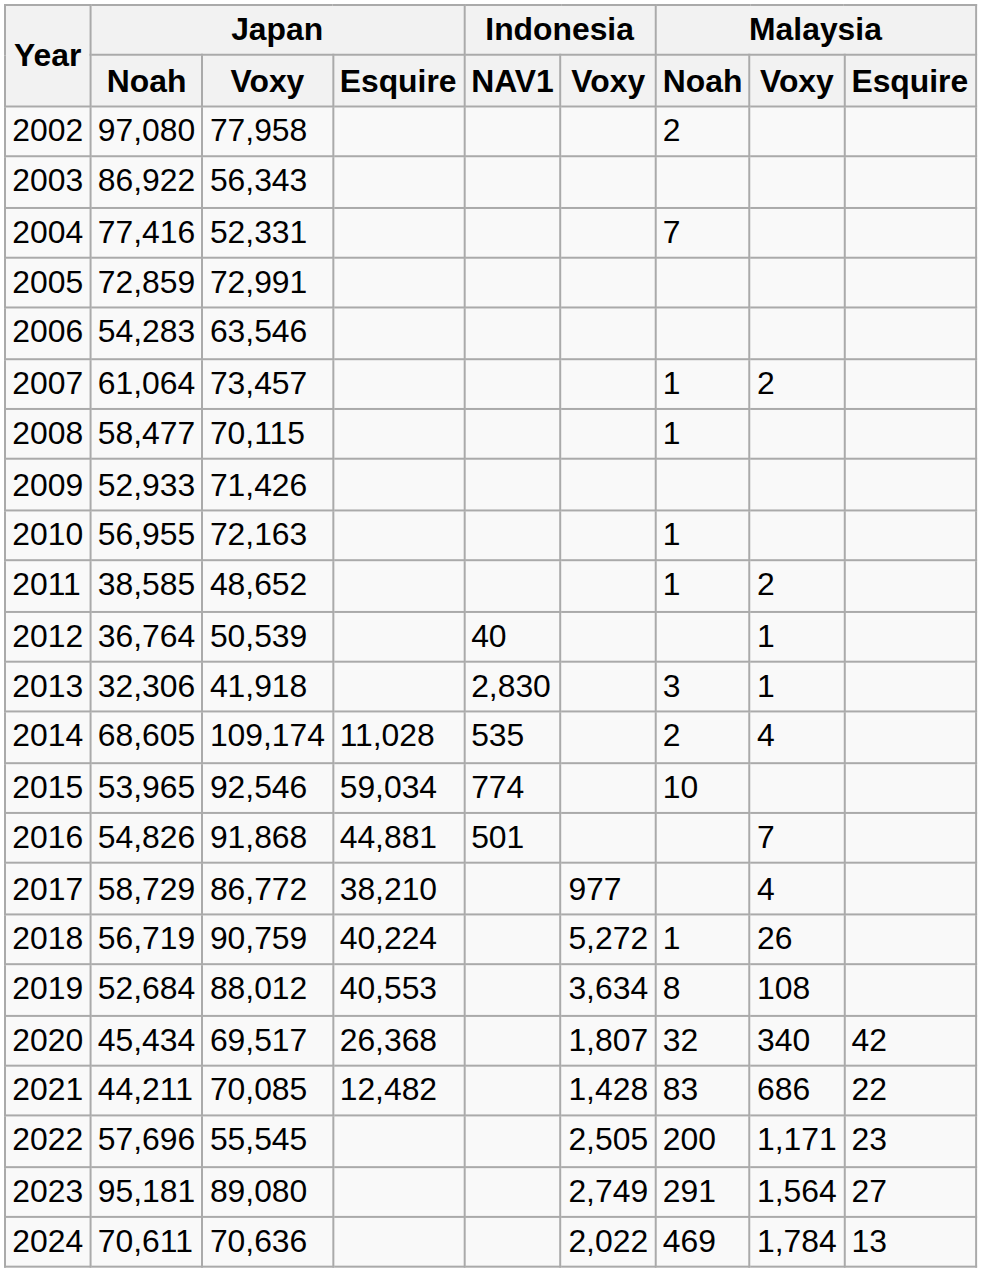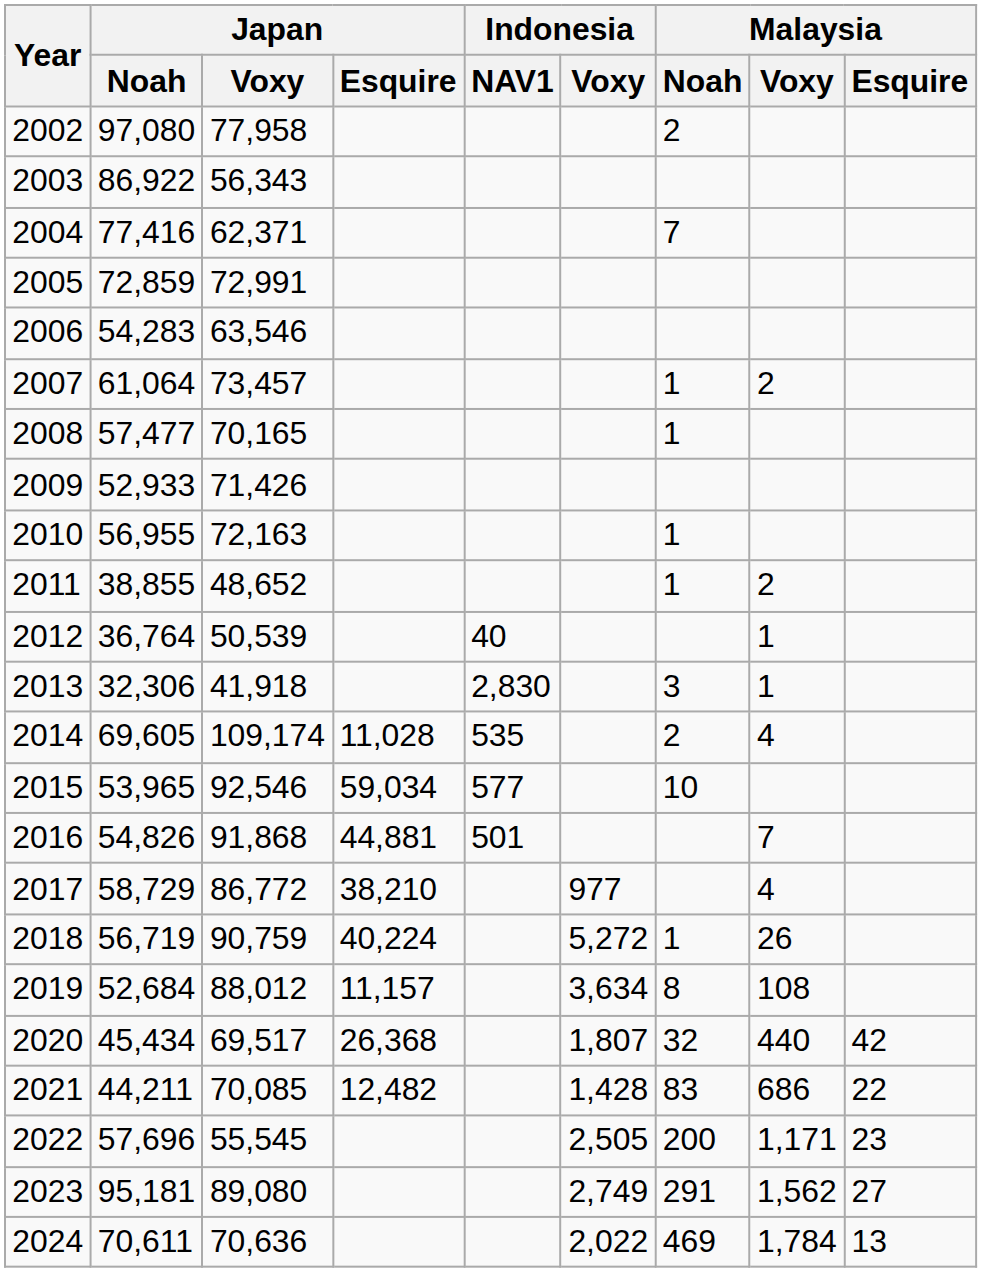 <table class="wikitable">
 <tr>
 <th rowspan="2">Year</th>
 <th colspan="3">Japan</th>
 <th colspan="2">Indonesia</th>
 <th colspan="3">Malaysia</th>
 </tr>
 <tr>
 <th>Noah</th>
 <th>Voxy</th>
 <th>Esquire</th>
 <th>NAV1</th>
 <th>Voxy</th>
 <th>Noah</th>
 <th>Voxy</th>
 <th>Esquire</th>
 </tr>
 <tr>
 <td>2002</td>
 <td>97,080</td>
 <td>77,958</td>
 <td></td>
 <td></td>
 <td></td>
 <td>2</td>
 <td></td>
 <td></td>
 </tr>
 <tr>
 <td>2003</td>
 <td>86,922</td>
 <td>56,343</td>
 <td></td>
 <td></td>
 <td></td>
 <td></td>
 <td></td>
 <td></td>
 </tr>
 <tr>
 <td>2004</td>
 <td>77,416</td>
-<td>52,331</td>
+<td>62,371</td>
 <td></td>
 <td></td>
 <td></td>
 <td>7</td>
 <td></td>
 <td></td>
 </tr>
 <tr>
 <td>2005</td>
 <td>72,859</td>
 <td>72,991</td>
 <td></td>
 <td></td>
 <td></td>
 <td></td>
 <td></td>
 <td></td>
 </tr>
 <tr>
 <td>2006</td>
 <td>54,283</td>
 <td>63,546</td>
 <td></td>
 <td></td>
 <td></td>
 <td></td>
 <td></td>
 <td></td>
 </tr>
 <tr>
 <td>2007</td>
 <td>61,064</td>
 <td>73,457</td>
 <td></td>
 <td></td>
 <td></td>
 <td>1</td>
 <td>2</td>
 <td></td>
 </tr>
 <tr>
 <td>2008</td>
-<td>58,477</td>
-<td>70,115</td>
+<td>57,477</td>
+<td>70,165</td>
 <td></td>
 <td></td>
 <td></td>
 <td>1</td>
 <td></td>
 <td></td>
 </tr>
 <tr>
 <td>2009</td>
 <td>52,933</td>
 <td>71,426</td>
 <td></td>
 <td></td>
 <td></td>
 <td></td>
 <td></td>
 <td></td>
 </tr>
 <tr>
 <td>2010</td>
 <td>56,955</td>
 <td>72,163</td>
 <td></td>
 <td></td>
 <td></td>
 <td>1</td>
 <td></td>
 <td></td>
 </tr>
 <tr>
 <td>2011</td>
-<td>38,585</td>
+<td>38,855</td>
 <td>48,652</td>
 <td></td>
 <td></td>
 <td></td>
 <td>1</td>
 <td>2</td>
 <td></td>
 </tr>
 <tr>
 <td>2012</td>
 <td>36,764</td>
 <td>50,539</td>
 <td></td>
 <td>40</td>
 <td></td>
 <td></td>
 <td>1</td>
 <td></td>
 </tr>
 <tr>
 <td>2013</td>
 <td>32,306</td>
 <td>41,918</td>
 <td></td>
 <td>2,830</td>
 <td></td>
 <td>3</td>
 <td>1</td>
 <td></td>
 </tr>
 <tr>
 <td>2014</td>
-<td>68,605</td>
+<td>69,605</td>
 <td>109,174</td>
 <td>11,028</td>
 <td>535</td>
 <td></td>
 <td>2</td>
 <td>4</td>
 <td></td>
 </tr>
 <tr>
 <td>2015</td>
 <td>53,965</td>
 <td>92,546</td>
 <td>59,034</td>
-<td>774</td>
+<td>577</td>
 <td></td>
 <td>10</td>
 <td></td>
 <td></td>
 </tr>
 <tr>
 <td>2016</td>
 <td>54,826</td>
 <td>91,868</td>
 <td>44,881</td>
 <td>501</td>
 <td></td>
 <td></td>
 <td>7</td>
 <td></td>
 </tr>
 <tr>
 <td>2017</td>
 <td>58,729</td>
 <td>86,772</td>
 <td>38,210</td>
 <td></td>
 <td>977</td>
 <td></td>
 <td>4</td>
 <td></td>
 </tr>
 <tr>
 <td>2018</td>
 <td>56,719</td>
 <td>90,759</td>
 <td>40,224</td>
 <td></td>
 <td>5,272</td>
 <td>1</td>
 <td>26</td>
 <td></td>
 </tr>
 <tr>
 <td>2019</td>
 <td>52,684</td>
 <td>88,012</td>
-<td>40,553</td>
+<td>11,157</td>
 <td></td>
 <td>3,634</td>
 <td>8</td>
 <td>108</td>
 <td></td>
 </tr>
 <tr>
 <td>2020</td>
 <td>45,434</td>
 <td>69,517</td>
 <td>26,368</td>
 <td></td>
 <td>1,807</td>
 <td>32</td>
-<td>340</td>
+<td>440</td>
 <td>42</td>
 </tr>
 <tr>
 <td>2021</td>
 <td>44,211</td>
 <td>70,085</td>
 <td>12,482</td>
 <td></td>
 <td>1,428</td>
 <td>83</td>
 <td>686</td>
 <td>22</td>
 </tr>
 <tr>
 <td>2022</td>
 <td>57,696</td>
 <td>55,545</td>
 <td></td>
 <td></td>
 <td>2,505</td>
 <td>200</td>
 <td>1,171</td>
 <td>23</td>
 </tr>
 <tr>
 <td>2023</td>
 <td>95,181</td>
 <td>89,080</td>
 <td></td>
 <td></td>
 <td>2,749</td>
 <td>291</td>
-<td>1,564</td>
+<td>1,562</td>
 <td>27</td>
 </tr>
 <tr>
 <td>2024</td>
 <td>70,611</td>
 <td>70,636</td>
 <td></td>
 <td></td>
 <td>2,022</td>
 <td>469</td>
 <td>1,784</td>
 <td>13</td>
 </tr>
 </table>
